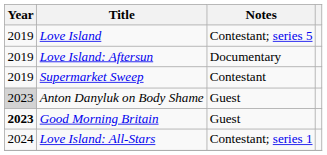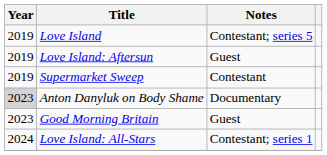 <table class="wikitable">
 <tr>
 <th>Year</th>
 <th>Title</th>
 <th>Notes</th>
 <th></th>
 </tr>
 <tr>
 <td>2019</td>
 <td><em><a href='#'>Love Island</a></em></td>
 <td>Contestant; <a href='#'>series 5</a></td>
 <td align="center"></td>
 </tr>
 <tr>
 <td>2019</td>
 <td><em><a href='#'>Love Island: Aftersun</a></em></td>
-<td>Documentary</td>
+<td>Guest</td>
 <td align="center"></td>
 </tr>
 <tr>
 <td>2019</td>
 <td><em><a href='#'>Supermarket Sweep</a></em></td>
 <td>Contestant</td>
 <td align="center"></td>
 </tr>
 <tr>
 <td style="background: lightgrey;">2023</td>
 <td><em>Anton Danyluk on Body Shame</em></td>
-<td>Guest</td>
+<td>Documentary</td>
 <td align="center"></td>
 </tr>
 <tr>
-<td><strong>2023</strong></td>
+<td>2023</td>
 <td><em><a href='#'>Good Morning Britain</a></em></td>
 <td>Guest</td>
 <td align="center"></td>
 </tr>
 <tr>
 <td>2024</td>
 <td><em><a href='#'>Love Island: All-Stars</a></em></td>
 <td>Contestant; <a href='#'>series 1</a></td>
 <td align="center"></td>
 </tr>
 <tr>
 </tr>
 </table>
